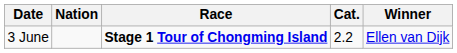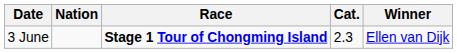 <table class="wikitable sortable">
 <tr>
 <th>Date</th>
 <th>Nation</th>
 <th>Race</th>
 <th>Cat.</th>
 <th>Winner</th>
 </tr>
 <tr>
 <td>3 June</td>
 <td></td>
 <td><strong>Stage 1 <a href='#'>Tour of Chongming Island</a></strong></td>
-<td>2.2</td>
+<td>2.3</td>
 <td> <a href='#'>Ellen van Dijk</a></td>
 </tr>
 </table>
